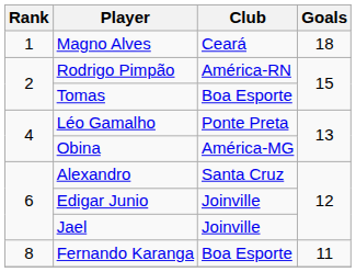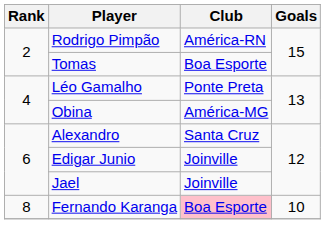 <table class="wikitable" style="text-align: left;">
 <tr>
 <th>Rank</th>
 <th>Player</th>
 <th>Club</th>
 <th>Goals</th>
-</tr>
-<tr>
-<td align=center rowspan="1">1</td>
-<td> <a href='#'>Magno Alves</a></td>
-<td><a href='#'>Ceará</a></td>
-<td align=center rowspan="1">18</td>
 </tr>
 <tr>
 <td align=center rowspan="2">2</td>
 <td> <a href='#'>Rodrigo Pimpão</a></td>
 <td><a href='#'>América-RN</a></td>
 <td align=center rowspan="2">15</td>
 </tr>
 <tr>
 <td> <a href='#'>Tomas</a></td>
 <td><a href='#'>Boa Esporte</a></td>
 </tr>
 <tr>
 <td align=center rowspan="2">4</td>
 <td> <a href='#'>Léo Gamalho</a></td>
 <td><a href='#'>Ponte Preta</a></td>
 <td align=center rowspan="2">13</td>
 </tr>
 <tr>
 <td> <a href='#'>Obina</a></td>
 <td><a href='#'>América-MG</a></td>
 </tr>
 <tr>
 <td align=center rowspan="3">6</td>
 <td> <a href='#'>Alexandro</a></td>
 <td><a href='#'>Santa Cruz</a></td>
 <td align=center rowspan="3">12</td>
 </tr>
 <tr>
 <td> <a href='#'>Edigar Junio</a></td>
 <td><a href='#'>Joinville</a></td>
 </tr>
 <tr>
 <td> <a href='#'>Jael</a></td>
 <td><a href='#'>Joinville</a></td>
 </tr>
 <tr>
 <td align=center rowspan="1">8</td>
 <td> <a href='#'>Fernando Karanga</a></td>
-<td><a href='#'>Boa Esporte</a></td>
-<td align=center rowspan="1">11</td>
+<td style="background: pink;"><a href='#'>Boa Esporte</a></td>
+<td align=center rowspan="1">10</td>
 </tr>
 <tr>
 </tr>
 </table>
